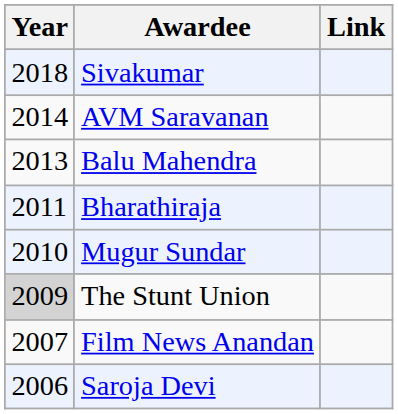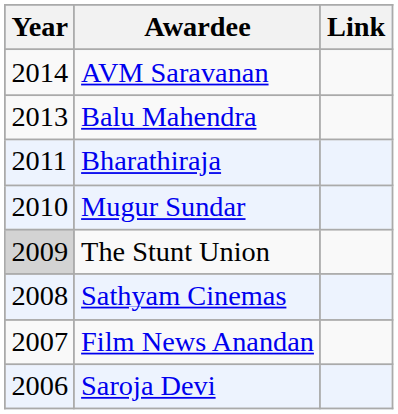 <table class="wikitable">
 <tr style="background:#d1e4fd;">
 <th>Year</th>
 <th>Awardee</th>
 <th>Link</th>
-</tr>
-<tr style="background:#edf3fe;">
-<td>2018</td>
-<td><a href='#'>Sivakumar</a></td>
-<td></td>
 </tr>
 <tr>
 <td>2014</td>
 <td><a href='#'>AVM Saravanan</a></td>
 <td></td>
 </tr>
 <tr>
 <td>2013</td>
 <td><a href='#'>Balu Mahendra</a></td>
 <td></td>
 </tr>
 <tr style="background:#edf3fe;">
 <td>2011</td>
 <td><a href='#'>Bharathiraja</a></td>
 <td></td>
 </tr>
 <tr style="background:#edf3fe;">
 <td>2010</td>
 <td><a href='#'>Mugur Sundar</a></td>
 <td></td>
 </tr>
 <tr>
 <td style="background: lightgrey;">2009</td>
 <td>The Stunt Union</td>
 <td></td>
 </tr>
+<tr style="background:#edf3fe;">
+<td>2008</td>
+<td><a href='#'>Sathyam Cinemas</a></td>
+<td></td>
+</tr>
 <tr>
 <td>2007</td>
 <td><a href='#'>Film News Anandan</a></td>
 <td></td>
 </tr>
 <tr style="background:#edf3fe;">
 <td>2006</td>
 <td><a href='#'>Saroja Devi</a></td>
 <td></td>
 </tr>
 </table>
